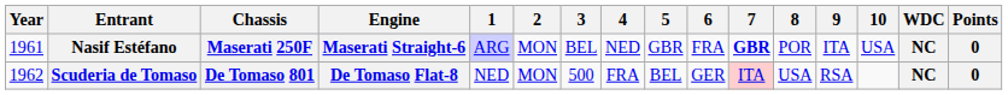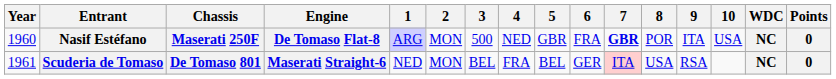 <table class="wikitable" style="text-align:center; font-size:90%">
 <tr>
 <th>Year</th>
 <th>Entrant</th>
 <th>Chassis</th>
 <th>Engine</th>
 <th>1</th>
 <th>2</th>
 <th>3</th>
 <th>4</th>
 <th>5</th>
 <th>6</th>
 <th>7</th>
 <th>8</th>
 <th>9</th>
 <th>10</th>
 <th>WDC</th>
 <th>Points</th>
 </tr>
 <tr>
-<td><a href='#'>1961</a></td>
+<td><a href='#'>1960</a></td>
 <th>Nasif Estéfano</th>
 <th><a href='#'>Maserati</a> <a href='#'>250F</a></th>
-<th><a href='#'>Maserati</a> <a href='#'>Straight-6</a></th>
+<th><a href='#'>De Tomaso</a> <a href='#'>Flat-8</a></th>
 <td style="background:#CFCFFF;"><a href='#'>ARG</a><br></td>
 <td><a href='#'>MON</a></td>
-<td><a href='#'>BEL</a></td>
+<td><a href='#'>500</a></td>
 <td><a href='#'>NED</a></td>
 <td><a href='#'>GBR</a></td>
 <td><a href='#'>FRA</a></td>
 <td><strong><a href='#'>GBR</a></strong></td>
 <td><a href='#'>POR</a></td>
 <td><a href='#'>ITA</a></td>
 <td><a href='#'>USA</a></td>
 <th>NC</th>
 <th>0</th>
 </tr>
 <tr>
-<td><a href='#'>1962</a></td>
+<td><a href='#'>1961</a></td>
 <th><a href='#'>Scuderia de Tomaso</a></th>
 <th><a href='#'>De Tomaso</a> <a href='#'>801</a></th>
-<th><a href='#'>De Tomaso</a> <a href='#'>Flat-8</a></th>
+<th><a href='#'>Maserati</a> <a href='#'>Straight-6</a></th>
 <td><a href='#'>NED</a></td>
 <td><a href='#'>MON</a></td>
-<td><a href='#'>500</a></td>
+<td><a href='#'>BEL</a></td>
 <td><a href='#'>FRA</a></td>
 <td><a href='#'>BEL</a></td>
 <td><a href='#'>GER</a></td>
 <td style="background:#FFCFCF;"><a href='#'>ITA</a><br></td>
 <td><a href='#'>USA</a></td>
 <td><a href='#'>RSA</a></td>
 <td></td>
 <th>NC</th>
 <th>0</th>
 </tr>
 </table>
